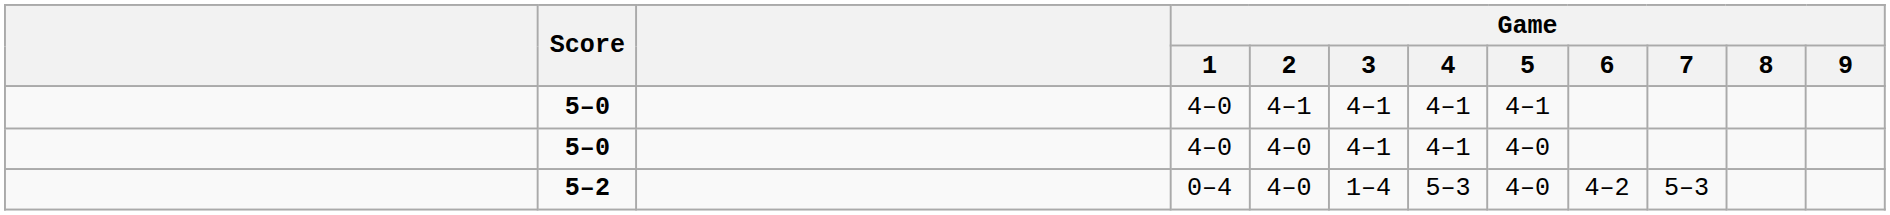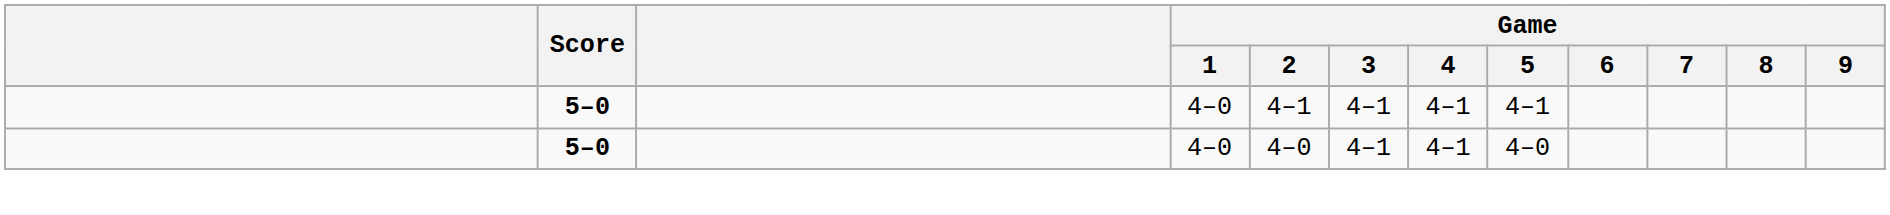 <table class="wikitable" style="text-align: center;">
 <tr>
 <th rowspan=2 align="right" width="270"></th>
 <th rowspan=2 width="45">Score</th>
 <th rowspan=2 align="left" width="270"></th>
 <th colspan=9>Game</th>
 </tr>
 <tr>
 <th width="35">1</th>
 <th width="35">2</th>
 <th width="35">3</th>
 <th width="35">4</th>
 <th width="35">5</th>
 <th width="35">6</th>
 <th width="35">7</th>
 <th width="35">8</th>
 <th width="35">9</th>
 </tr>
 <tr>
 <td align=left><strong><br></strong></td>
 <td align=center><strong>5–0</strong></td>
 <td align=left><br></td>
 <td>4–0</td>
 <td>4–1</td>
 <td>4–1</td>
 <td>4–1</td>
 <td>4–1</td>
 <td></td>
 <td></td>
 <td></td>
 <td></td>
 </tr>
 <tr>
 <td align=left><strong><br></strong></td>
 <td align=center><strong>5–0</strong></td>
 <td align=left><br></td>
 <td>4–0</td>
 <td>4–0</td>
 <td>4–1</td>
 <td>4–1</td>
 <td>4–0</td>
 <td></td>
 <td></td>
 <td></td>
 <td></td>
 </tr>
-<tr>
-<td align=left><strong><br></strong></td>
-<td align=center><strong>5–2</strong></td>
-<td align=left><br></td>
-<td>0–4</td>
-<td>4–0</td>
-<td>1–4</td>
-<td>5–3</td>
-<td>4–0</td>
-<td>4–2</td>
-<td>5–3</td>
-<td></td>
-<td></td>
-</tr>
 </table>
